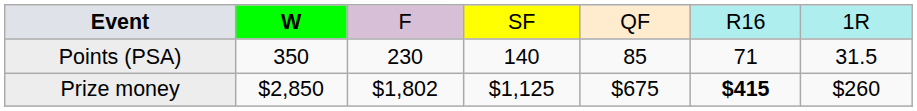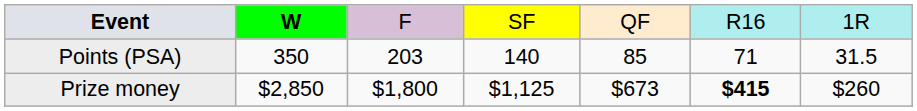 <table class=wikitable style=font-size:90%;text-align:center>
 <tr>
 <td width=200 colspan=1 bgcolor=#dfe2e9><strong>Event</strong></td>
 <td width=80 bgcolor=lime><strong>W</strong></td>
 <td width=85 bgcolor=#D8BFD8>F</td>
 <td width=85 bgcolor=#FFFF00>SF</td>
 <td width=85 bgcolor=#ffebcd>QF</td>
 <td width=85 bgcolor=#afeeee>R16</td>
 <td width=85 bgcolor=#afeeee>1R</td>
 </tr>
 <tr>
 <td bgcolor=#EDEDED>Points (PSA)</td>
 <td>350</td>
-<td>230</td>
+<td>203</td>
 <td>140</td>
 <td>85</td>
 <td>71</td>
 <td>31.5</td>
 </tr>
 <tr>
 <td bgcolor=#EDEDED>Prize money</td>
 <td>$2,850</td>
-<td>$1,802</td>
+<td>$1,800</td>
 <td>$1,125</td>
-<td>$675</td>
+<td>$673</td>
 <td><strong>$415</strong></td>
 <td>$260</td>
 </tr>
 </table>
